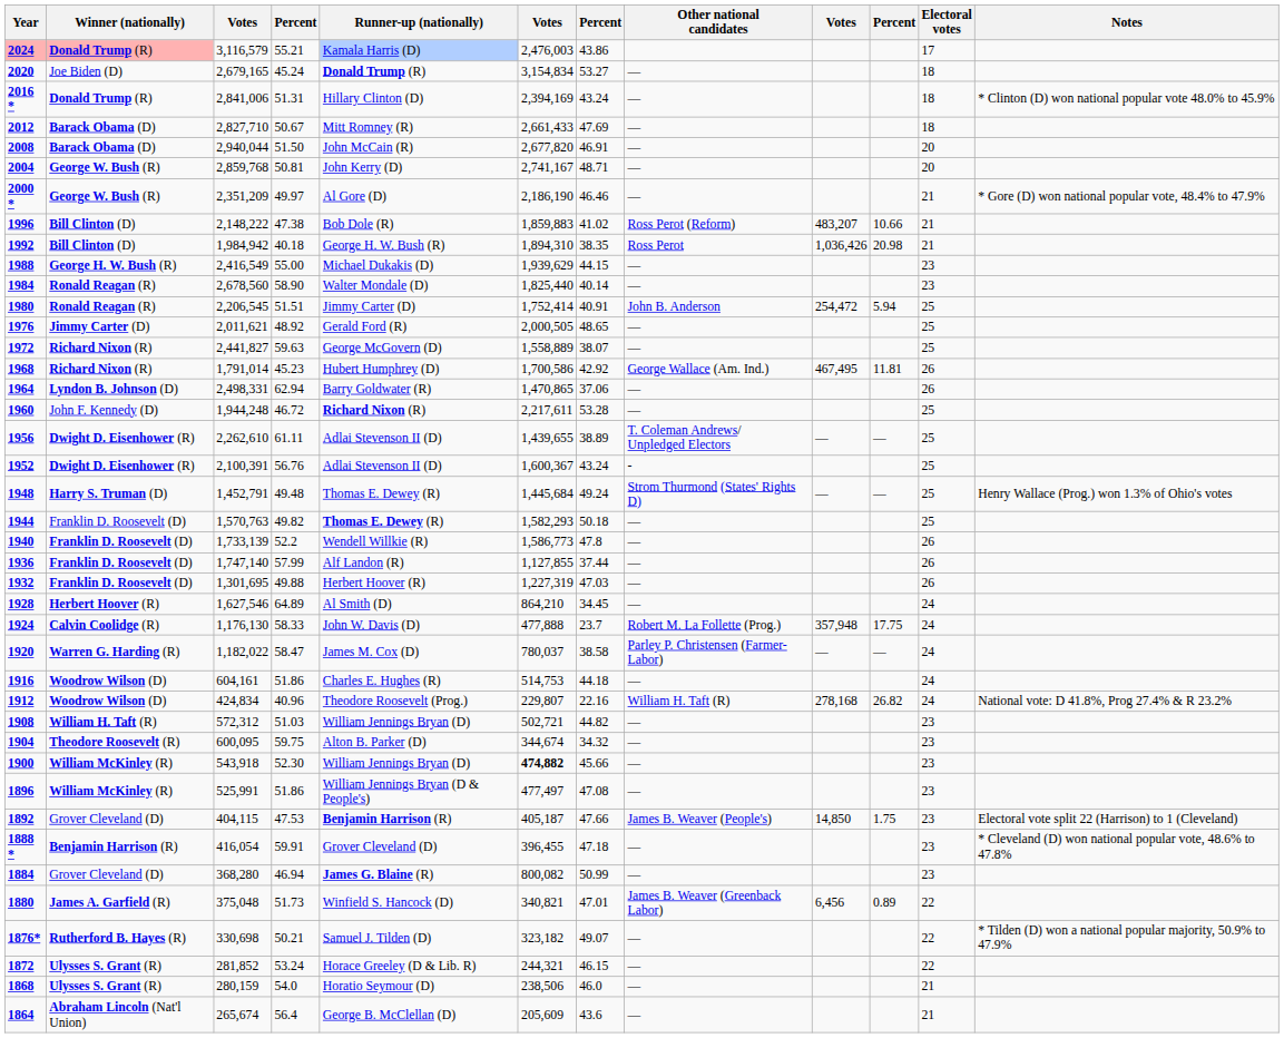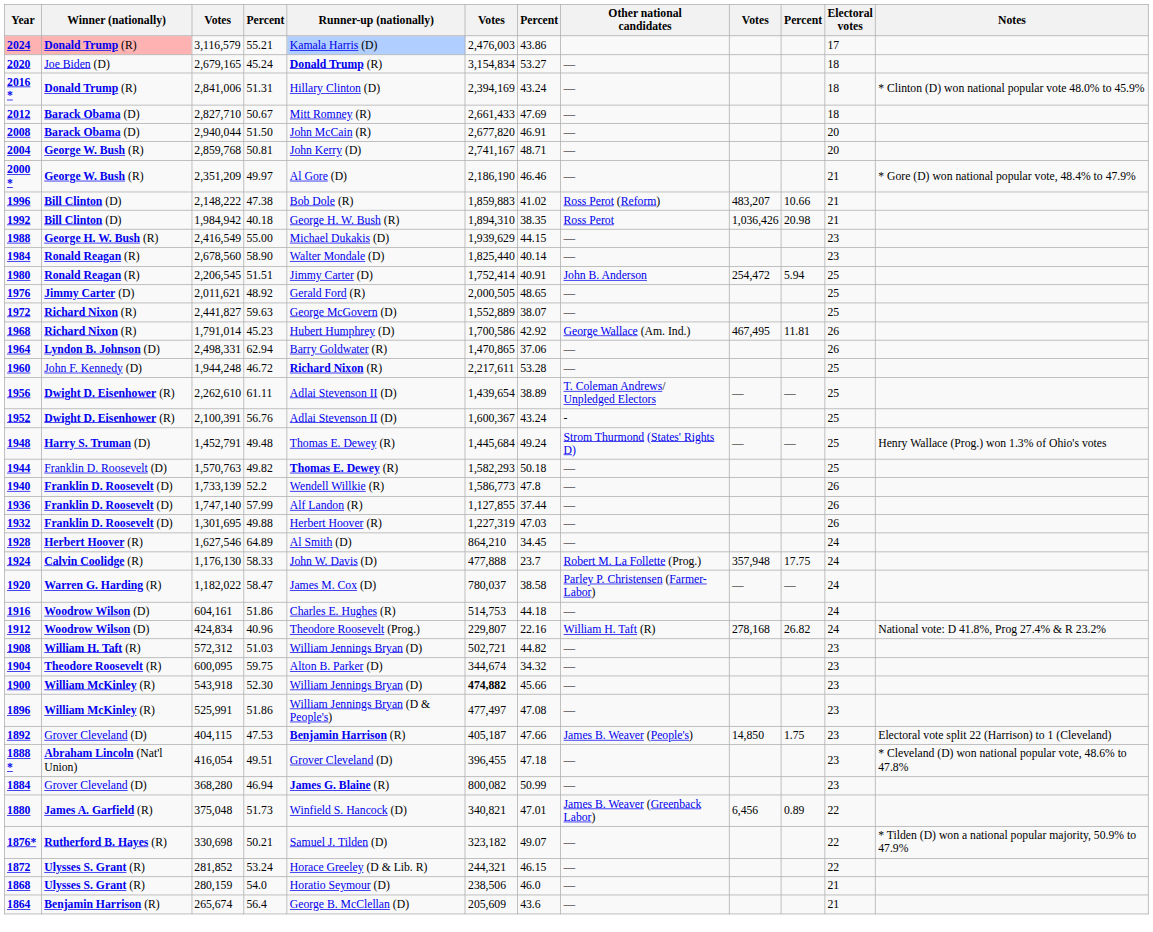 <table class="wikitable sortable">
 <tr>
 <th data-sort-type="number">Year</th>
 <th>Winner (nationally)</th>
 <th data-sort-type="number">Votes</th>
 <th data-sort-type="number">Percent</th>
 <th>Runner-up (nationally)</th>
 <th data-sort-type="number">Votes</th>
 <th data-sort-type="number">Percent</th>
 <th>Other national<br>candidates</th>
 <th data-sort-type="number">Votes</th>
 <th data-sort-type="number">Percent</th>
 <th data-sort-type="number">Electoral<br>votes</th>
 <th class="unsortable">Notes</th>
 </tr>
 <tr>
 <td style="background:#FFB2B2"><strong><a href='#'>2024</a></strong></td>
 <td style="background:#FFB2B2"><strong><a href='#'>Donald Trump</a></strong> (R)</td>
 <td>3,116,579</td>
 <td>55.21</td>
 <td style="background:#b0ceff"><a href='#'>Kamala Harris</a> (D)</td>
 <td>2,476,003</td>
 <td>43.86</td>
 <td></td>
 <td></td>
 <td></td>
 <td>17</td>
 <td></td>
 </tr>
 <tr>
 <td><strong><a href='#'>2020</a></strong></td>
 <td><a href='#'>Joe Biden</a> (D)</td>
 <td>2,679,165</td>
 <td>45.24</td>
 <td><strong><a href='#'>Donald Trump</a></strong> (R)</td>
 <td>3,154,834</td>
 <td>53.27</td>
 <td>—</td>
 <td></td>
 <td></td>
 <td>18</td>
 <td></td>
 </tr>
 <tr>
 <td><strong><a href='#'>2016 *</a></strong></td>
 <td><strong><a href='#'>Donald Trump</a></strong> (R)</td>
 <td>2,841,006</td>
 <td>51.31</td>
 <td><a href='#'>Hillary Clinton</a> (D)</td>
 <td>2,394,169</td>
 <td>43.24</td>
 <td>—</td>
 <td></td>
 <td></td>
 <td>18</td>
 <td>* Clinton (D) won national popular vote 48.0% to 45.9%</td>
 </tr>
 <tr>
 <td><strong><a href='#'>2012</a></strong></td>
 <td><strong><a href='#'>Barack Obama</a></strong> (D)</td>
 <td>2,827,710</td>
 <td>50.67</td>
 <td><a href='#'>Mitt Romney</a> (R)</td>
 <td>2,661,433</td>
 <td>47.69</td>
 <td>—</td>
 <td></td>
 <td></td>
 <td>18</td>
 <td></td>
 </tr>
 <tr>
 <td><strong><a href='#'>2008</a></strong></td>
 <td><strong><a href='#'>Barack Obama</a></strong> (D)</td>
 <td>2,940,044</td>
 <td>51.50</td>
 <td><a href='#'>John McCain</a> (R)</td>
 <td>2,677,820</td>
 <td>46.91</td>
 <td>—</td>
 <td></td>
 <td></td>
 <td>20</td>
 <td></td>
 </tr>
 <tr>
 <td><strong><a href='#'>2004</a></strong></td>
 <td><strong><a href='#'>George W. Bush</a></strong> (R)</td>
 <td>2,859,768</td>
 <td>50.81</td>
 <td><a href='#'>John Kerry</a> (D)</td>
 <td>2,741,167</td>
 <td>48.71</td>
 <td>—</td>
 <td></td>
 <td></td>
 <td>20</td>
 <td></td>
 </tr>
 <tr>
 <td><strong><a href='#'>2000 *</a></strong></td>
 <td><strong><a href='#'>George W. Bush</a></strong> (R)</td>
 <td>2,351,209</td>
 <td>49.97</td>
 <td><a href='#'>Al Gore</a> (D)</td>
 <td>2,186,190</td>
 <td>46.46</td>
 <td>—</td>
 <td></td>
 <td></td>
 <td>21</td>
 <td>* Gore (D) won national popular vote, 48.4% to 47.9%</td>
 </tr>
 <tr>
 <td><strong><a href='#'>1996</a></strong></td>
 <td><strong><a href='#'>Bill Clinton</a></strong>  (D)</td>
 <td>2,148,222</td>
 <td>47.38</td>
 <td><a href='#'>Bob Dole</a> (R)</td>
 <td>1,859,883</td>
 <td>41.02</td>
 <td><a href='#'>Ross Perot</a> (<a href='#'>Reform</a>)</td>
 <td>483,207</td>
 <td>10.66</td>
 <td>21</td>
 <td></td>
 </tr>
 <tr>
 <td><strong><a href='#'>1992</a></strong></td>
 <td><strong><a href='#'>Bill Clinton</a></strong> (D)</td>
 <td>1,984,942</td>
 <td>40.18</td>
 <td><a href='#'>George H. W. Bush</a> (R)</td>
 <td>1,894,310</td>
 <td>38.35</td>
 <td><a href='#'>Ross Perot</a></td>
 <td>1,036,426</td>
 <td>20.98</td>
 <td>21</td>
 <td></td>
 </tr>
 <tr>
 <td><strong><a href='#'>1988</a></strong></td>
 <td><strong><a href='#'>George H. W. Bush</a></strong> (R)</td>
 <td>2,416,549</td>
 <td>55.00</td>
 <td><a href='#'>Michael Dukakis</a> (D)</td>
 <td>1,939,629</td>
 <td>44.15</td>
 <td>—</td>
 <td></td>
 <td></td>
 <td>23</td>
 <td></td>
 </tr>
 <tr>
 <td><strong><a href='#'>1984</a></strong></td>
 <td><strong><a href='#'>Ronald Reagan</a></strong> (R)</td>
 <td>2,678,560</td>
 <td>58.90</td>
 <td><a href='#'>Walter Mondale</a> (D)</td>
 <td>1,825,440</td>
 <td>40.14</td>
 <td>—</td>
 <td></td>
 <td></td>
 <td>23</td>
 <td></td>
 </tr>
 <tr>
 <td><strong><a href='#'>1980</a></strong></td>
 <td><strong><a href='#'>Ronald Reagan</a></strong> (R)</td>
 <td>2,206,545</td>
 <td>51.51</td>
 <td><a href='#'>Jimmy Carter</a> (D)</td>
 <td>1,752,414</td>
 <td>40.91</td>
 <td><a href='#'>John B. Anderson</a></td>
 <td>254,472</td>
 <td>5.94</td>
 <td>25</td>
 <td></td>
 </tr>
 <tr>
 <td><strong><a href='#'>1976</a></strong></td>
 <td><strong><a href='#'>Jimmy Carter</a></strong> (D)</td>
 <td>2,011,621</td>
 <td>48.92</td>
 <td><a href='#'>Gerald Ford</a> (R)</td>
 <td>2,000,505</td>
 <td>48.65</td>
 <td>—</td>
 <td></td>
 <td></td>
 <td>25</td>
 <td></td>
 </tr>
 <tr>
 <td><strong><a href='#'>1972</a></strong></td>
 <td><strong><a href='#'>Richard Nixon</a></strong> (R)</td>
 <td>2,441,827</td>
 <td>59.63</td>
 <td><a href='#'>George McGovern</a> (D)</td>
-<td>1,558,889</td>
+<td>1,552,889</td>
 <td>38.07</td>
 <td>—</td>
 <td></td>
 <td></td>
 <td>25</td>
 <td></td>
 </tr>
 <tr>
 <td><strong><a href='#'>1968</a></strong></td>
 <td><strong><a href='#'>Richard Nixon</a></strong> (R)</td>
 <td>1,791,014</td>
 <td>45.23</td>
 <td><a href='#'>Hubert Humphrey</a> (D)</td>
 <td>1,700,586</td>
 <td>42.92</td>
 <td><a href='#'>George Wallace</a> (Am. Ind.)</td>
 <td>467,495</td>
 <td>11.81</td>
 <td>26</td>
 <td></td>
 </tr>
 <tr>
 <td><strong><a href='#'>1964</a></strong></td>
 <td><strong><a href='#'>Lyndon B. Johnson</a></strong> (D)</td>
 <td>2,498,331</td>
 <td>62.94</td>
 <td><a href='#'>Barry Goldwater</a> (R)</td>
 <td>1,470,865</td>
 <td>37.06</td>
 <td>—</td>
 <td></td>
 <td></td>
 <td>26</td>
 <td></td>
 </tr>
 <tr>
 <td><strong><a href='#'>1960</a></strong></td>
 <td><a href='#'>John F. Kennedy</a> (D)</td>
 <td>1,944,248</td>
 <td>46.72</td>
 <td><strong><a href='#'>Richard Nixon</a></strong> (R)</td>
 <td>2,217,611</td>
 <td>53.28</td>
 <td>—</td>
 <td></td>
 <td></td>
 <td>25</td>
 <td></td>
 </tr>
 <tr>
 <td><strong><a href='#'>1956</a></strong></td>
 <td><strong><a href='#'>Dwight D. Eisenhower</a></strong> (R)</td>
 <td>2,262,610</td>
 <td>61.11</td>
 <td><a href='#'>Adlai Stevenson II</a> (D)</td>
-<td>1,439,655</td>
+<td>1,439,654</td>
 <td>38.89</td>
 <td><a href='#'>T. Coleman Andrews</a>/<br><a href='#'>Unpledged Electors</a></td>
 <td>—</td>
 <td>—</td>
 <td>25</td>
 <td></td>
 </tr>
 <tr>
 <td><strong><a href='#'>1952</a></strong></td>
 <td><strong><a href='#'>Dwight D. Eisenhower</a></strong> (R)</td>
 <td>2,100,391</td>
 <td>56.76</td>
 <td><a href='#'>Adlai Stevenson II</a> (D)</td>
 <td>1,600,367</td>
 <td>43.24</td>
 <td>-</td>
 <td></td>
 <td></td>
 <td>25</td>
 <td></td>
 </tr>
 <tr>
 <td><strong><a href='#'>1948</a></strong></td>
 <td><strong><a href='#'>Harry S. Truman</a></strong> (D)</td>
 <td>1,452,791</td>
 <td>49.48</td>
 <td><a href='#'>Thomas E. Dewey</a> (R)</td>
 <td>1,445,684</td>
 <td>49.24</td>
 <td><a href='#'>Strom Thurmond</a> <a href='#'>(States' Rights D)</a></td>
 <td>—</td>
 <td>—</td>
 <td>25</td>
 <td>Henry Wallace (Prog.) won 1.3% of Ohio's votes</td>
 </tr>
 <tr>
 <td><strong><a href='#'>1944</a></strong></td>
 <td><a href='#'>Franklin D. Roosevelt</a> (D)</td>
 <td>1,570,763</td>
 <td>49.82</td>
 <td><strong><a href='#'>Thomas E. Dewey</a></strong> (R)</td>
 <td>1,582,293</td>
 <td>50.18</td>
 <td>—</td>
 <td></td>
 <td></td>
 <td>25</td>
 <td></td>
 </tr>
 <tr>
 <td><strong><a href='#'>1940</a></strong></td>
 <td><strong><a href='#'>Franklin D. Roosevelt</a></strong> (D)</td>
 <td>1,733,139</td>
 <td>52.2</td>
 <td><a href='#'>Wendell Willkie</a> (R)</td>
 <td>1,586,773</td>
 <td>47.8</td>
 <td>—</td>
 <td></td>
 <td></td>
 <td>26</td>
 <td></td>
 </tr>
 <tr>
 <td><strong><a href='#'>1936</a></strong></td>
 <td><strong><a href='#'>Franklin D. Roosevelt</a></strong> (D)</td>
 <td>1,747,140</td>
 <td>57.99</td>
 <td><a href='#'>Alf Landon</a> (R)</td>
 <td>1,127,855</td>
 <td>37.44</td>
 <td>—</td>
 <td></td>
 <td></td>
 <td>26</td>
 <td></td>
 </tr>
 <tr>
 <td><strong><a href='#'>1932</a></strong></td>
 <td><strong><a href='#'>Franklin D. Roosevelt</a></strong> (D)</td>
 <td>1,301,695</td>
 <td>49.88</td>
 <td><a href='#'>Herbert Hoover</a> (R)</td>
 <td>1,227,319</td>
 <td>47.03</td>
 <td>—</td>
 <td></td>
 <td></td>
 <td>26</td>
 <td></td>
 </tr>
 <tr>
 <td><strong><a href='#'>1928</a></strong></td>
 <td><strong><a href='#'>Herbert Hoover</a></strong> (R)</td>
 <td>1,627,546</td>
 <td>64.89</td>
 <td><a href='#'>Al Smith</a> (D)</td>
 <td>864,210</td>
 <td>34.45</td>
 <td>—</td>
 <td></td>
 <td></td>
 <td>24</td>
 <td></td>
 </tr>
 <tr>
 <td><strong><a href='#'>1924</a></strong></td>
 <td><strong><a href='#'>Calvin Coolidge</a></strong> (R)</td>
 <td>1,176,130</td>
 <td>58.33</td>
 <td><a href='#'>John W. Davis</a> (D)</td>
 <td>477,888</td>
 <td>23.7</td>
 <td><a href='#'>Robert M. La Follette</a> (Prog.)</td>
 <td>357,948</td>
 <td>17.75</td>
 <td>24</td>
 <td></td>
 </tr>
 <tr>
 <td><strong><a href='#'>1920</a></strong></td>
 <td><strong><a href='#'>Warren G. Harding</a></strong> (R)</td>
 <td>1,182,022</td>
 <td>58.47</td>
 <td><a href='#'>James M. Cox</a> (D)</td>
 <td>780,037</td>
 <td>38.58</td>
 <td><a href='#'>Parley P. Christensen</a> (<a href='#'>Farmer-Labor</a>)</td>
 <td>—</td>
 <td>—</td>
 <td>24</td>
 <td></td>
 </tr>
 <tr>
 <td><strong><a href='#'>1916</a></strong></td>
 <td><strong><a href='#'>Woodrow Wilson</a></strong> (D)</td>
 <td>604,161</td>
 <td>51.86</td>
 <td><a href='#'>Charles E. Hughes</a> (R)</td>
 <td>514,753</td>
 <td>44.18</td>
 <td>—</td>
 <td></td>
 <td></td>
 <td>24</td>
 <td></td>
 </tr>
 <tr>
 <td><strong><a href='#'>1912</a></strong></td>
 <td><strong><a href='#'>Woodrow Wilson</a></strong> (D)</td>
 <td>424,834</td>
 <td>40.96</td>
 <td><a href='#'>Theodore Roosevelt</a> (Prog.)</td>
 <td>229,807</td>
 <td>22.16</td>
 <td><a href='#'>William H. Taft</a> (R)</td>
 <td>278,168</td>
 <td>26.82</td>
 <td>24</td>
 <td>National vote: D 41.8%, Prog 27.4% & R 23.2%</td>
 </tr>
 <tr>
 <td><strong><a href='#'>1908</a></strong></td>
 <td><strong><a href='#'>William H. Taft</a></strong> (R)</td>
 <td>572,312</td>
 <td>51.03</td>
 <td><a href='#'>William Jennings Bryan</a> (D)</td>
 <td>502,721</td>
 <td>44.82</td>
 <td>—</td>
 <td></td>
 <td></td>
 <td>23</td>
 <td></td>
 </tr>
 <tr>
 <td><strong><a href='#'>1904</a></strong></td>
 <td><strong><a href='#'>Theodore Roosevelt</a></strong> (R)</td>
 <td>600,095</td>
 <td>59.75</td>
 <td><a href='#'>Alton B. Parker</a> (D)</td>
 <td>344,674</td>
 <td>34.32</td>
 <td>—</td>
 <td></td>
 <td></td>
 <td>23</td>
 <td></td>
 </tr>
 <tr>
 <td><strong><a href='#'>1900</a></strong></td>
 <td><strong><a href='#'>William McKinley</a></strong> (R)</td>
 <td>543,918</td>
 <td>52.30</td>
 <td><a href='#'>William Jennings Bryan</a> (D)</td>
 <td><strong>474,882</strong></td>
 <td>45.66</td>
 <td>—</td>
 <td></td>
 <td></td>
 <td>23</td>
 <td></td>
 </tr>
 <tr>
 <td><strong><a href='#'>1896</a></strong></td>
 <td><strong><a href='#'>William McKinley</a></strong> (R)</td>
 <td>525,991</td>
 <td>51.86</td>
 <td><a href='#'>William Jennings Bryan</a> (D & <a href='#'>People's</a>)</td>
 <td>477,497</td>
 <td>47.08</td>
 <td>—</td>
 <td></td>
 <td></td>
 <td>23</td>
 <td></td>
 </tr>
 <tr>
 <td><strong><a href='#'>1892</a></strong></td>
 <td><a href='#'>Grover Cleveland</a> (D)</td>
 <td>404,115</td>
 <td>47.53</td>
 <td><strong><a href='#'>Benjamin Harrison</a></strong> (R)</td>
 <td>405,187</td>
 <td>47.66</td>
 <td><a href='#'>James B. Weaver</a> (<a href='#'>People's</a>)</td>
 <td>14,850</td>
 <td>1.75</td>
 <td>23</td>
 <td>Electoral vote split 22 (Harrison) to 1 (Cleveland)</td>
 </tr>
 <tr>
 <td><strong><a href='#'>1888 *</a></strong></td>
-<td><strong><a href='#'>Benjamin Harrison</a></strong> (R)</td>
+<td><strong><a href='#'>Abraham Lincoln</a></strong> (Nat'l Union)</td>
 <td>416,054</td>
-<td>59.91</td>
+<td>49.51</td>
 <td><a href='#'>Grover Cleveland</a> (D)</td>
 <td>396,455</td>
 <td>47.18</td>
 <td>—</td>
 <td></td>
 <td></td>
 <td>23</td>
 <td>* Cleveland (D) won national popular vote, 48.6% to 47.8%</td>
 </tr>
 <tr>
 <td><strong><a href='#'>1884</a></strong></td>
 <td><a href='#'>Grover Cleveland</a> (D)</td>
 <td>368,280</td>
 <td>46.94</td>
 <td><strong><a href='#'>James G. Blaine</a></strong> (R)</td>
 <td>800,082</td>
 <td>50.99</td>
 <td>—</td>
 <td></td>
 <td></td>
 <td>23</td>
 <td></td>
 </tr>
 <tr>
 <td><strong><a href='#'>1880</a></strong></td>
 <td><strong><a href='#'>James A. Garfield</a></strong> (R)</td>
 <td>375,048</td>
 <td>51.73</td>
 <td><a href='#'>Winfield S. Hancock</a> (D)</td>
 <td>340,821</td>
 <td>47.01</td>
 <td><a href='#'>James B. Weaver</a> (<a href='#'>Greenback Labor</a>)</td>
 <td>6,456</td>
 <td>0.89</td>
 <td>22</td>
 <td></td>
 </tr>
 <tr>
 <td><strong><a href='#'>1876*</a></strong></td>
 <td><strong><a href='#'>Rutherford B. Hayes</a></strong> (R)</td>
 <td>330,698</td>
 <td>50.21</td>
 <td><a href='#'>Samuel J. Tilden</a> (D)</td>
 <td>323,182</td>
 <td>49.07</td>
 <td>—</td>
 <td></td>
 <td></td>
 <td>22</td>
 <td>* Tilden (D) won a national popular majority, 50.9% to 47.9%</td>
 </tr>
 <tr>
 <td><strong><a href='#'>1872</a></strong></td>
 <td><strong><a href='#'>Ulysses S. Grant</a></strong> (R)</td>
 <td>281,852</td>
 <td>53.24</td>
 <td><a href='#'>Horace Greeley</a> (D & Lib. R)</td>
 <td>244,321</td>
 <td>46.15</td>
 <td>—</td>
 <td></td>
 <td></td>
 <td>22</td>
 <td></td>
 </tr>
 <tr>
 <td><strong><a href='#'>1868</a></strong></td>
 <td><strong><a href='#'>Ulysses S. Grant</a></strong> (R)</td>
 <td>280,159</td>
 <td>54.0</td>
 <td><a href='#'>Horatio Seymour</a> (D)</td>
 <td>238,506</td>
 <td>46.0</td>
 <td>—</td>
 <td></td>
 <td></td>
 <td>21</td>
 <td></td>
 </tr>
 <tr>
 <td><strong><a href='#'>1864</a></strong></td>
-<td><strong><a href='#'>Abraham Lincoln</a></strong> (Nat'l Union)</td>
+<td><strong><a href='#'>Benjamin Harrison</a></strong> (R)</td>
 <td>265,674</td>
 <td>56.4</td>
 <td><a href='#'>George B. McClellan</a> (D)</td>
 <td>205,609</td>
 <td>43.6</td>
 <td>—</td>
 <td></td>
 <td></td>
 <td>21</td>
 <td></td>
 </tr>
 </table>
